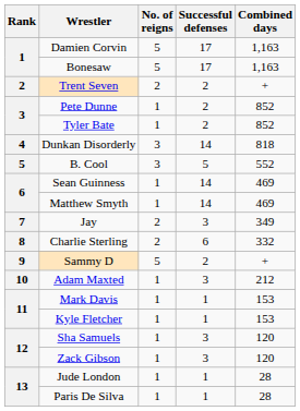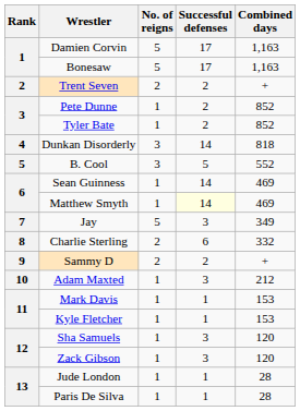 <table class="wikitable sortable" style="text-align: center">
 <tr>
 <th>Rank</th>
 <th>Wrestler</th>
 <th>No. of<br>reigns</th>
 <th>Successful<br>defenses</th>
 <th>Combined<br>days</th>
 </tr>
 <tr>
 <th rowspan=2>1</th>
 <td>Damien Corvin</td>
 <td>5</td>
 <td>17</td>
 <td>1,163</td>
 </tr>
 <tr>
 <td>Bonesaw</td>
 <td>5</td>
 <td>17</td>
 <td>1,163</td>
 </tr>
 <tr>
 <th>2</th>
 <td style="background-color:#FFE6BD"><a href='#'>Trent Seven</a></td>
 <td>2</td>
 <td>2</td>
 <td> +</td>
 </tr>
 <tr>
 <th rowspan=2>3</th>
 <td><a href='#'>Pete Dunne</a></td>
 <td>1</td>
 <td>2</td>
 <td>852</td>
 </tr>
 <tr>
 <td><a href='#'>Tyler Bate</a></td>
 <td>1</td>
 <td>2</td>
 <td>852</td>
 </tr>
 <tr>
 <th>4</th>
 <td>Dunkan Disorderly</td>
 <td>3</td>
 <td>14</td>
 <td>818</td>
 </tr>
 <tr>
 <th>5</th>
 <td>B. Cool</td>
 <td>3</td>
 <td>5</td>
 <td>552</td>
 </tr>
 <tr>
 <th rowspan=2>6</th>
 <td>Sean Guinness</td>
 <td>1</td>
 <td>14</td>
 <td>469</td>
 </tr>
 <tr>
 <td>Matthew Smyth</td>
 <td>1</td>
-<td>14</td>
+<td style="background: lightyellow;">14</td>
 <td>469</td>
 </tr>
 <tr>
 <th>7</th>
 <td>Jay</td>
-<td>2</td>
+<td>5</td>
 <td>3</td>
 <td>349</td>
 </tr>
 <tr>
 <th>8</th>
 <td>Charlie Sterling</td>
 <td>2</td>
 <td>6</td>
 <td>332</td>
 </tr>
 <tr>
 <th>9</th>
 <td style="background-color:#FFE6BD">Sammy D</td>
-<td>5</td>
+<td>2</td>
 <td>2</td>
 <td> +</td>
 </tr>
 <tr>
 <th>10</th>
 <td><a href='#'>Adam Maxted</a></td>
 <td>1</td>
 <td>3</td>
 <td>212</td>
 </tr>
 <tr>
 <th rowspan=2>11</th>
 <td><a href='#'>Mark Davis</a></td>
 <td>1</td>
 <td>1</td>
 <td>153</td>
 </tr>
 <tr>
 <td><a href='#'>Kyle Fletcher</a></td>
 <td>1</td>
 <td>1</td>
 <td>153</td>
 </tr>
 <tr>
 <th rowspan=2>12</th>
 <td><a href='#'>Sha Samuels</a></td>
 <td>1</td>
 <td>3</td>
 <td>120</td>
 </tr>
 <tr>
 <td><a href='#'>Zack Gibson</a></td>
 <td>1</td>
 <td>3</td>
 <td>120</td>
 </tr>
 <tr>
 <th rowspan=2>13</th>
 <td>Jude London</td>
 <td>1</td>
 <td>1</td>
 <td>28</td>
 </tr>
 <tr>
 <td>Paris De Silva</td>
 <td>1</td>
 <td>1</td>
 <td>28</td>
 </tr>
 </table>
